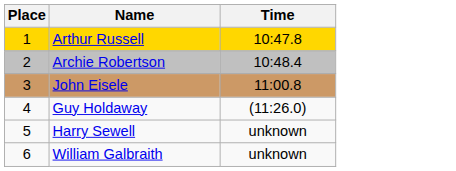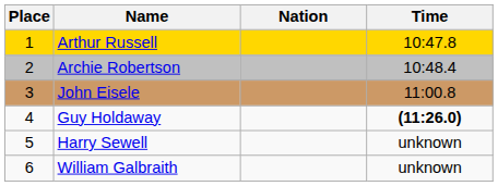 <table class=wikitable>
 <tr>
 <th width=20>Place</th>
 <th width=180>Name</th>
+<th width=120>Nation</th>
 <th width=120>Time</th>
 </tr>
 <tr bgcolor=gold>
 <td align=center>1</td>
 <td><a href='#'>Arthur Russell</a></td>
+<td></td>
 <td align=center>10:47.8</td>
 </tr>
 <tr bgcolor=silver>
 <td align=center>2</td>
 <td><a href='#'>Archie Robertson</a></td>
+<td></td>
 <td align=center>10:48.4</td>
 </tr>
 <tr bgcolor=cc9966>
 <td align=center>3</td>
 <td><a href='#'>John Eisele</a></td>
+<td></td>
 <td align=center>11:00.8</td>
 </tr>
 <tr>
 <td align=center>4</td>
 <td><a href='#'>Guy Holdaway</a></td>
-<td align=center>(11:26.0)</td>
+<td></td>
+<td align=center><strong>(11:26.0)</strong></td>
 </tr>
 <tr>
 <td align=center>5</td>
 <td><a href='#'>Harry Sewell</a></td>
+<td></td>
 <td align=center>unknown</td>
 </tr>
 <tr>
 <td align=center>6</td>
 <td><a href='#'>William Galbraith</a></td>
+<td></td>
 <td align=center>unknown</td>
 </tr>
 </table>
